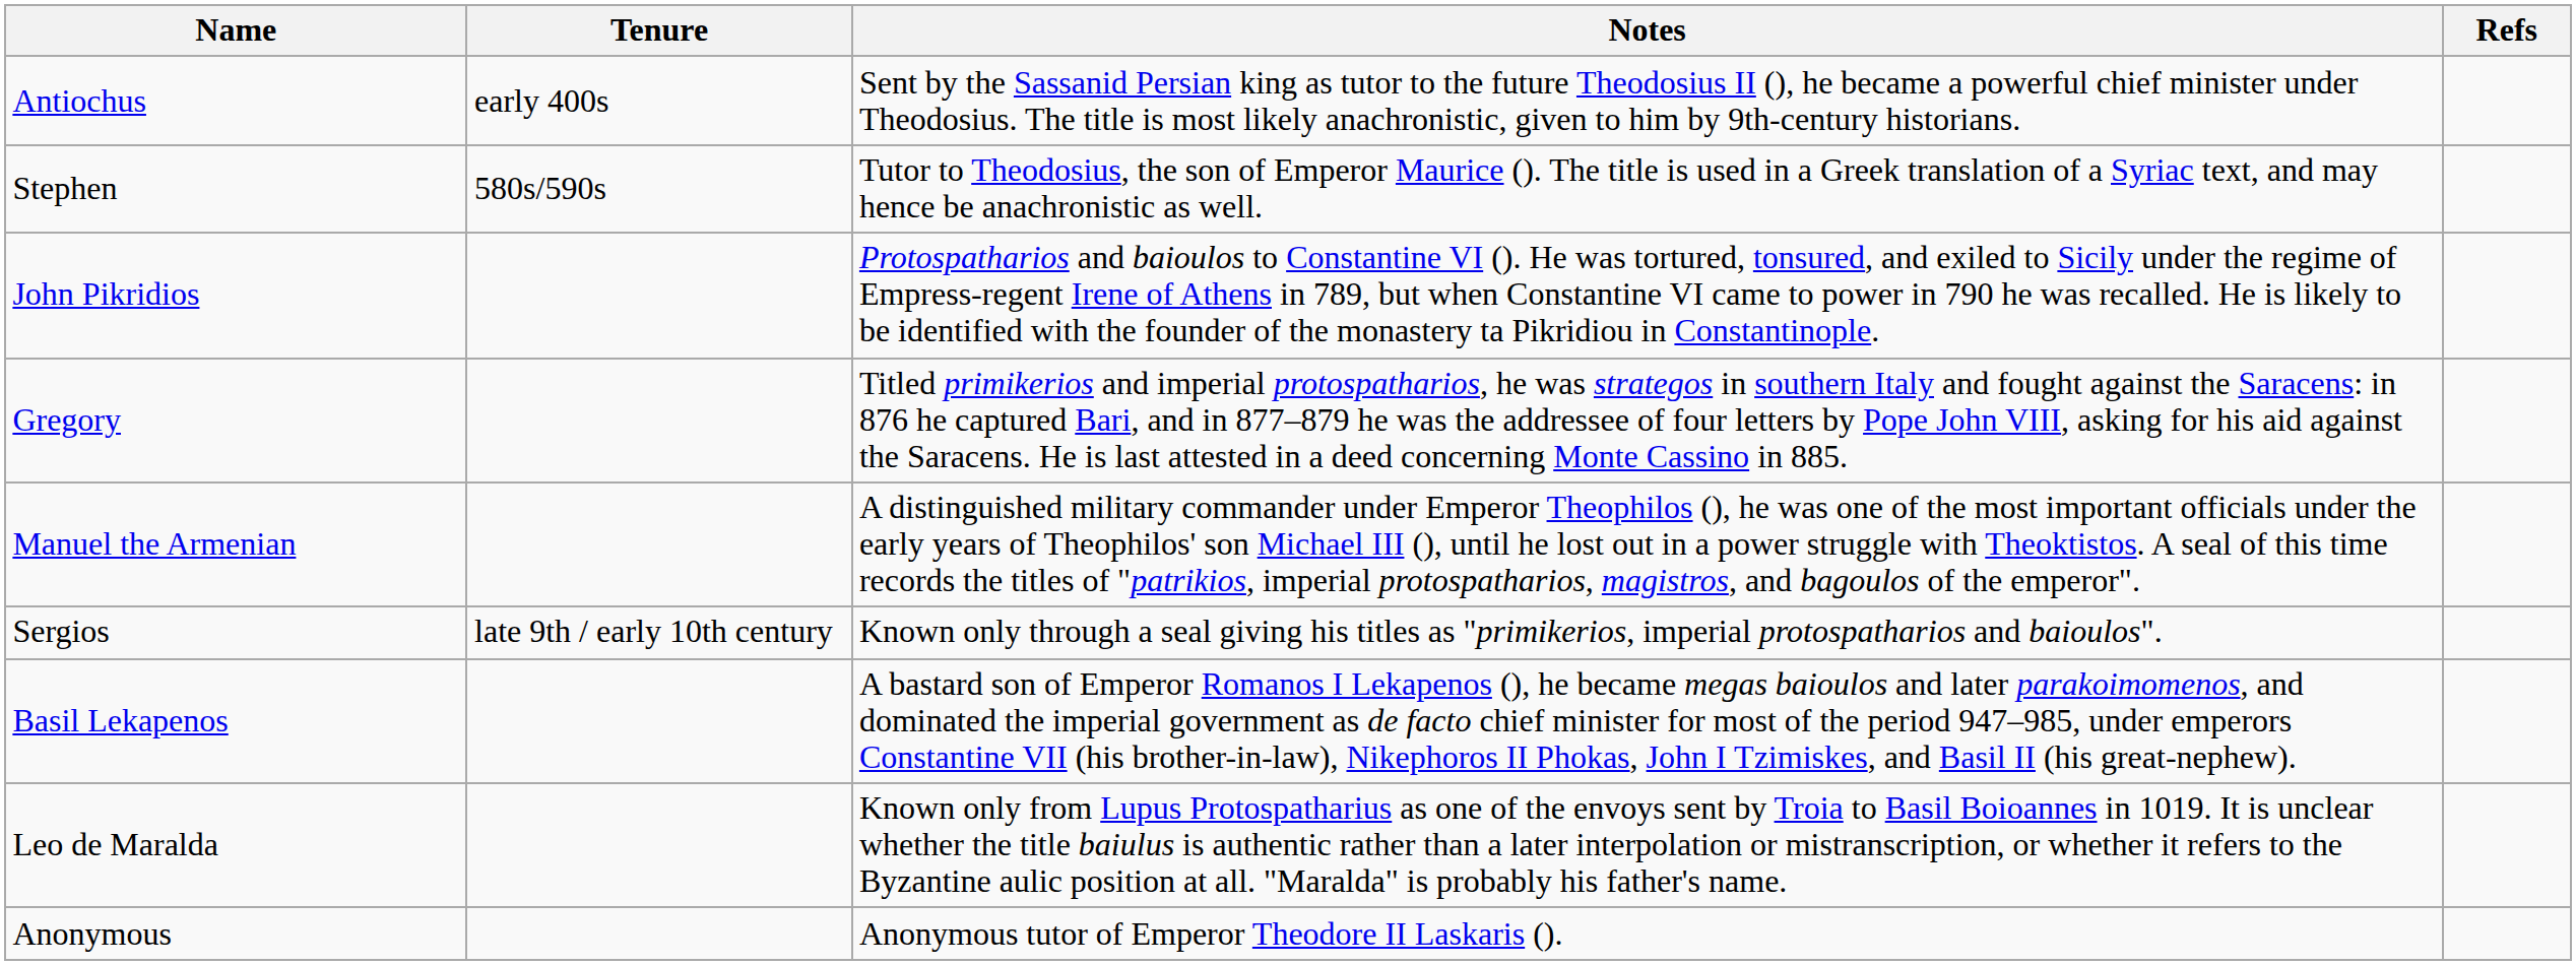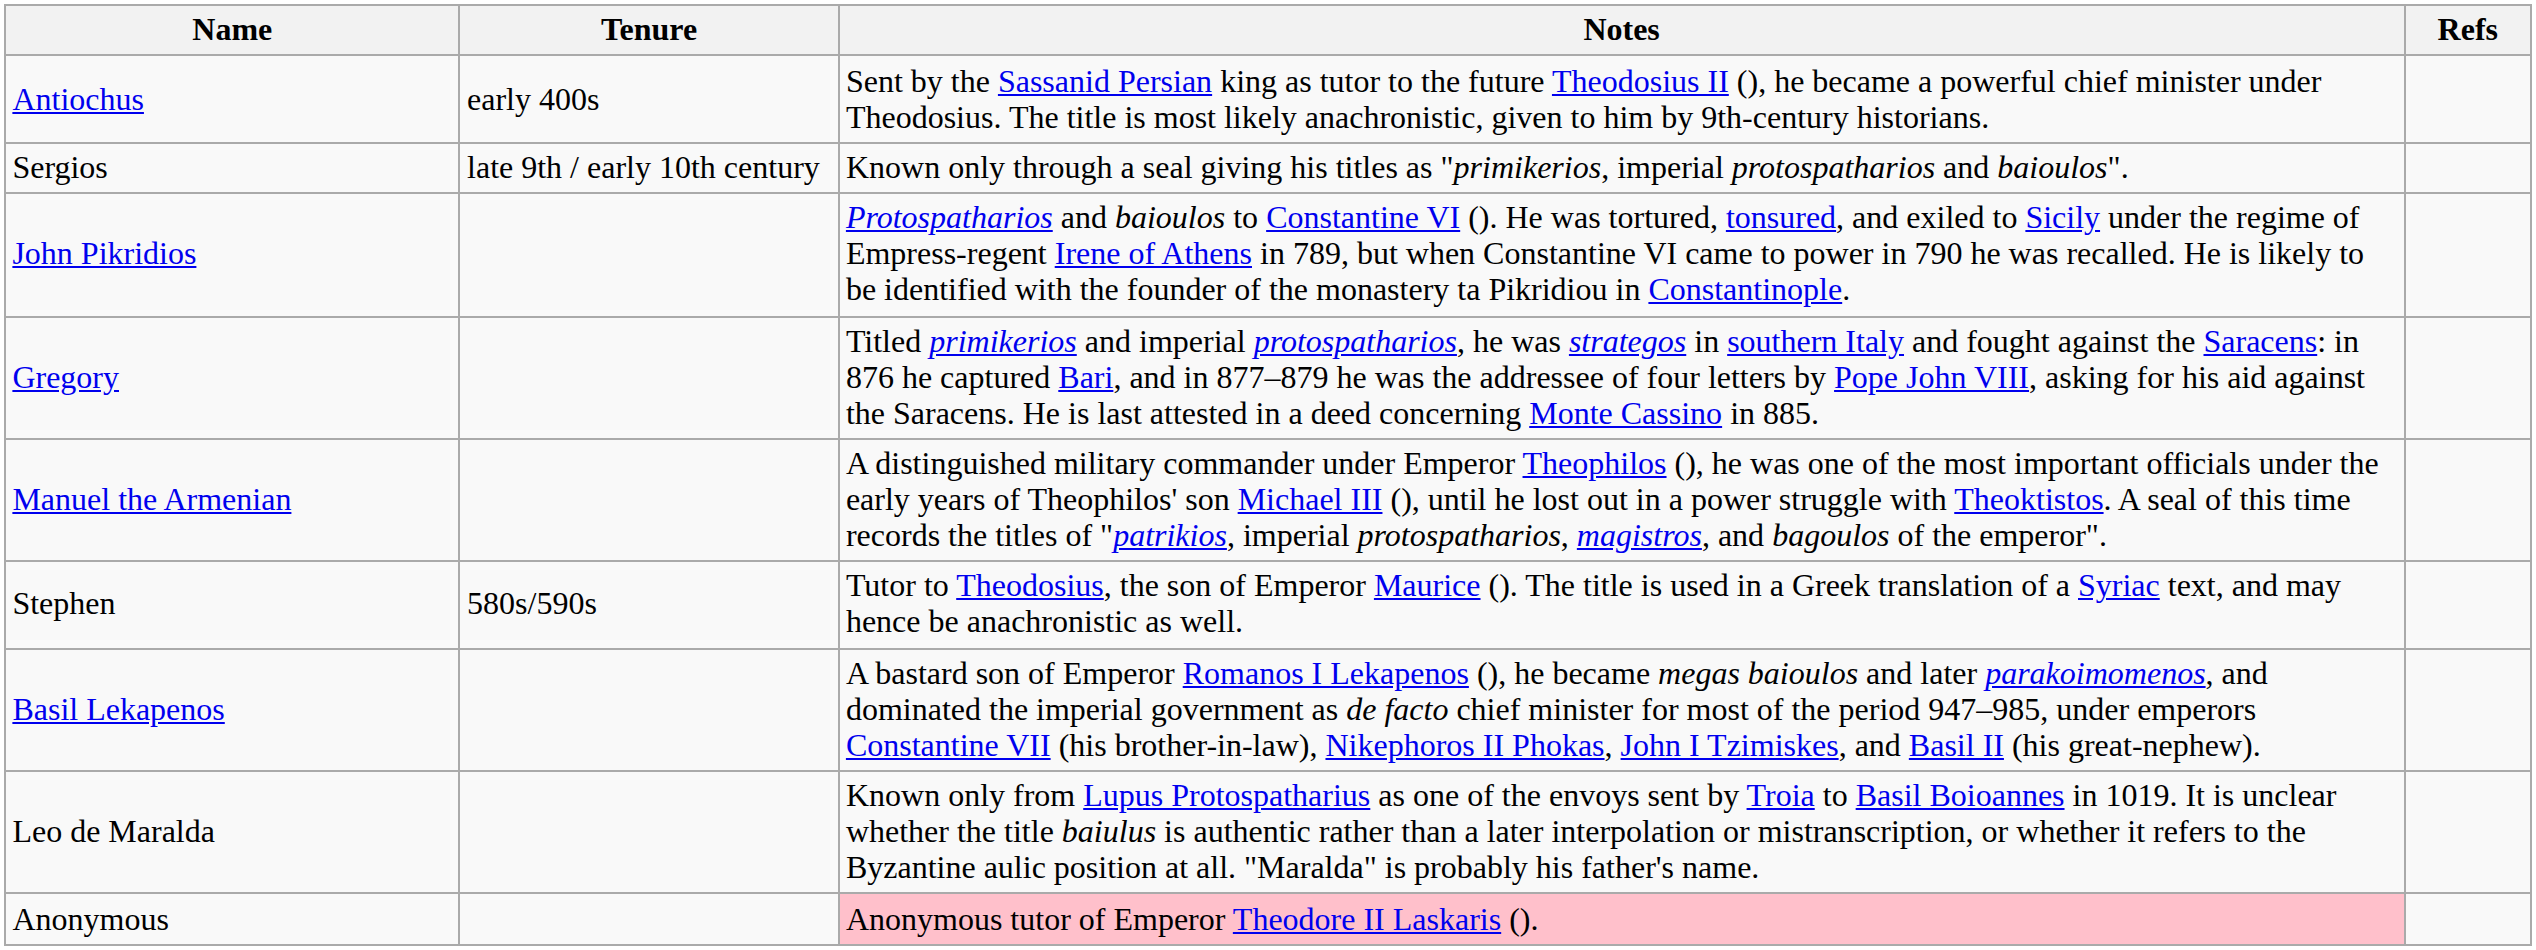 <table class="wikitable"  width="100%">
 <tr bgcolor="#FFDEAD">
 </tr>
 <tr>
 <th width="18%">Name</th>
 <th width="15%">Tenure</th>
 <th width="62%">Notes</th>
 <th width="5%">Refs</th>
 </tr>
 <tr>
 <td><a href='#'>Antiochus</a></td>
 <td>early 400s</td>
 <td>Sent by the <a href='#'>Sassanid Persian</a> king as tutor to the future <a href='#'>Theodosius II</a> (), he became a powerful chief minister under Theodosius. The title is most likely anachronistic, given to him by 9th-century historians.</td>
 <td></td>
 </tr>
 <tr>
-<td>Stephen</td>
-<td>580s/590s</td>
-<td>Tutor to <a href='#'>Theodosius</a>, the son of Emperor <a href='#'>Maurice</a> (). The title is used in a Greek translation of a <a href='#'>Syriac</a> text, and may hence be anachronistic as well.</td>
+<td>Sergios</td>
+<td>late 9th / early 10th century</td>
+<td>Known only through a seal giving his titles as "<em>primikerios</em>, imperial <em>protospatharios</em> and <em>baioulos</em>".</td>
 <td></td>
 </tr>
 <tr>
 <td><a href='#'>John Pikridios</a></td>
 <td></td>
 <td><em><a href='#'>Protospatharios</a></em> and <em>baioulos</em> to <a href='#'>Constantine VI</a> (). He was tortured, <a href='#'>tonsured</a>, and exiled to <a href='#'>Sicily</a> under the regime of Empress-regent <a href='#'>Irene of Athens</a> in 789, but when Constantine VI came to power in 790 he was recalled. He is likely to be identified with the founder of the monastery ta Pikridiou in <a href='#'>Constantinople</a>.</td>
 <td></td>
 </tr>
 <tr>
 <td><a href='#'>Gregory</a></td>
 <td></td>
 <td>Titled <em><a href='#'>primikerios</a></em> and imperial <em><a href='#'>protospatharios</a></em>, he was <em><a href='#'>strategos</a></em> in <a href='#'>southern Italy</a> and fought against the <a href='#'>Saracens</a>: in 876 he captured <a href='#'>Bari</a>, and in 877–879 he was the addressee of four letters by <a href='#'>Pope John VIII</a>, asking for his aid against the Saracens. He is last attested in a deed concerning <a href='#'>Monte Cassino</a> in 885.</td>
 <td></td>
 </tr>
 <tr>
 <td><a href='#'>Manuel the Armenian</a></td>
 <td></td>
 <td>A distinguished military commander under Emperor <a href='#'>Theophilos</a> (), he was one of the most important officials under the early years of Theophilos' son <a href='#'>Michael III</a> (), until he lost out in a power struggle with <a href='#'>Theoktistos</a>. A seal of this time records the titles of "<em><a href='#'>patrikios</a></em>, imperial <em>protospatharios</em>, <em><a href='#'>magistros</a></em>, and <em>bagoulos</em> of the emperor".</td>
 <td></td>
 </tr>
 <tr>
-<td>Sergios</td>
-<td>late 9th / early 10th century</td>
-<td>Known only through a seal giving his titles as "<em>primikerios</em>, imperial <em>protospatharios</em> and <em>baioulos</em>".</td>
+<td>Stephen</td>
+<td>580s/590s</td>
+<td>Tutor to <a href='#'>Theodosius</a>, the son of Emperor <a href='#'>Maurice</a> (). The title is used in a Greek translation of a <a href='#'>Syriac</a> text, and may hence be anachronistic as well.</td>
 <td></td>
 </tr>
 <tr>
 <td><a href='#'>Basil Lekapenos</a></td>
 <td></td>
 <td>A bastard son of Emperor <a href='#'>Romanos I Lekapenos</a> (), he became <em>megas baioulos</em> and later <em><a href='#'>parakoimomenos</a></em>, and dominated the imperial government as <em>de facto</em> chief minister for most of the period 947–985, under emperors <a href='#'>Constantine VII</a> (his brother-in-law), <a href='#'>Nikephoros II Phokas</a>, <a href='#'>John I Tzimiskes</a>, and <a href='#'>Basil II</a> (his great-nephew).</td>
 <td></td>
 </tr>
 <tr>
 <td>Leo de Maralda</td>
 <td></td>
 <td>Known only from <a href='#'>Lupus Protospatharius</a> as one of the envoys sent by <a href='#'>Troia</a> to <a href='#'>Basil Boioannes</a> in 1019. It is unclear whether the title <em>baiulus</em> is authentic rather than a later interpolation or mistranscription, or whether it refers to the Byzantine aulic position at all. "Maralda" is probably his father's name.</td>
 <td></td>
 </tr>
 <tr>
 <td>Anonymous</td>
 <td></td>
-<td>Anonymous tutor of Emperor <a href='#'>Theodore II Laskaris</a> ().</td>
+<td style="background: pink;">Anonymous tutor of Emperor <a href='#'>Theodore II Laskaris</a> ().</td>
 <td></td>
 </tr>
 <tr>
 </tr>
 </table>
